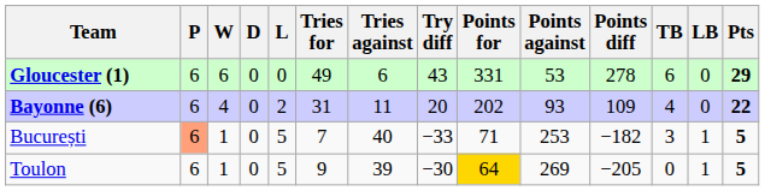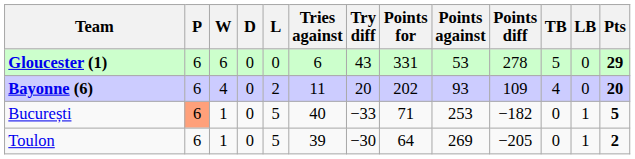 <table class="wikitable" style="text-align: center;">
 <tr>
 <th width="200">Team</th>
 <th width="20">P</th>
 <th width="20">W</th>
 <th width="20">D</th>
 <th width="20">L</th>
-<th width="20">Tries for</th>
 <th width="20">Tries against</th>
 <th width="20">Try diff</th>
 <th width="20">Points for</th>
 <th width="20">Points against</th>
 <th width="25">Points diff</th>
 <th width="20">TB</th>
 <th width="20">LB</th>
 <th width="20">Pts</th>
 </tr>
 <tr bgcolor="#ccffcc">
 <td align="left"> <strong><a href='#'>Gloucester</a> (1)</strong></td>
 <td>6</td>
 <td>6</td>
 <td>0</td>
 <td>0</td>
-<td>49</td>
 <td>6</td>
 <td>43</td>
 <td>331</td>
 <td>53</td>
 <td>278</td>
-<td>6</td>
+<td>5</td>
 <td>0</td>
 <td><strong>29</strong></td>
 </tr>
 <tr bgcolor="#ccccff">
 <td align="left"> <strong><a href='#'>Bayonne</a> (6)</strong></td>
 <td>6</td>
 <td>4</td>
 <td>0</td>
 <td>2</td>
-<td>31</td>
 <td>11</td>
 <td>20</td>
 <td>202</td>
 <td>93</td>
 <td>109</td>
 <td>4</td>
 <td>0</td>
-<td><strong>22</strong></td>
+<td><strong>20</strong></td>
 </tr>
 <tr>
 <td align="left"> <a href='#'>București</a></td>
 <td style="background: lightsalmon;">6</td>
 <td>1</td>
 <td>0</td>
 <td>5</td>
-<td>7</td>
 <td>40</td>
 <td>−33</td>
 <td>71</td>
 <td>253</td>
 <td>−182</td>
-<td>3</td>
+<td>0</td>
 <td>1</td>
 <td><strong>5</strong></td>
 </tr>
 <tr>
 <td align="left"> <a href='#'>Toulon</a></td>
 <td>6</td>
 <td>1</td>
 <td>0</td>
 <td>5</td>
-<td>9</td>
 <td>39</td>
 <td>−30</td>
-<td style="background: gold;">64</td>
+<td>64</td>
 <td>269</td>
 <td>−205</td>
 <td>0</td>
 <td>1</td>
-<td><strong>5</strong></td>
+<td><strong>2</strong></td>
 </tr>
 </table>
